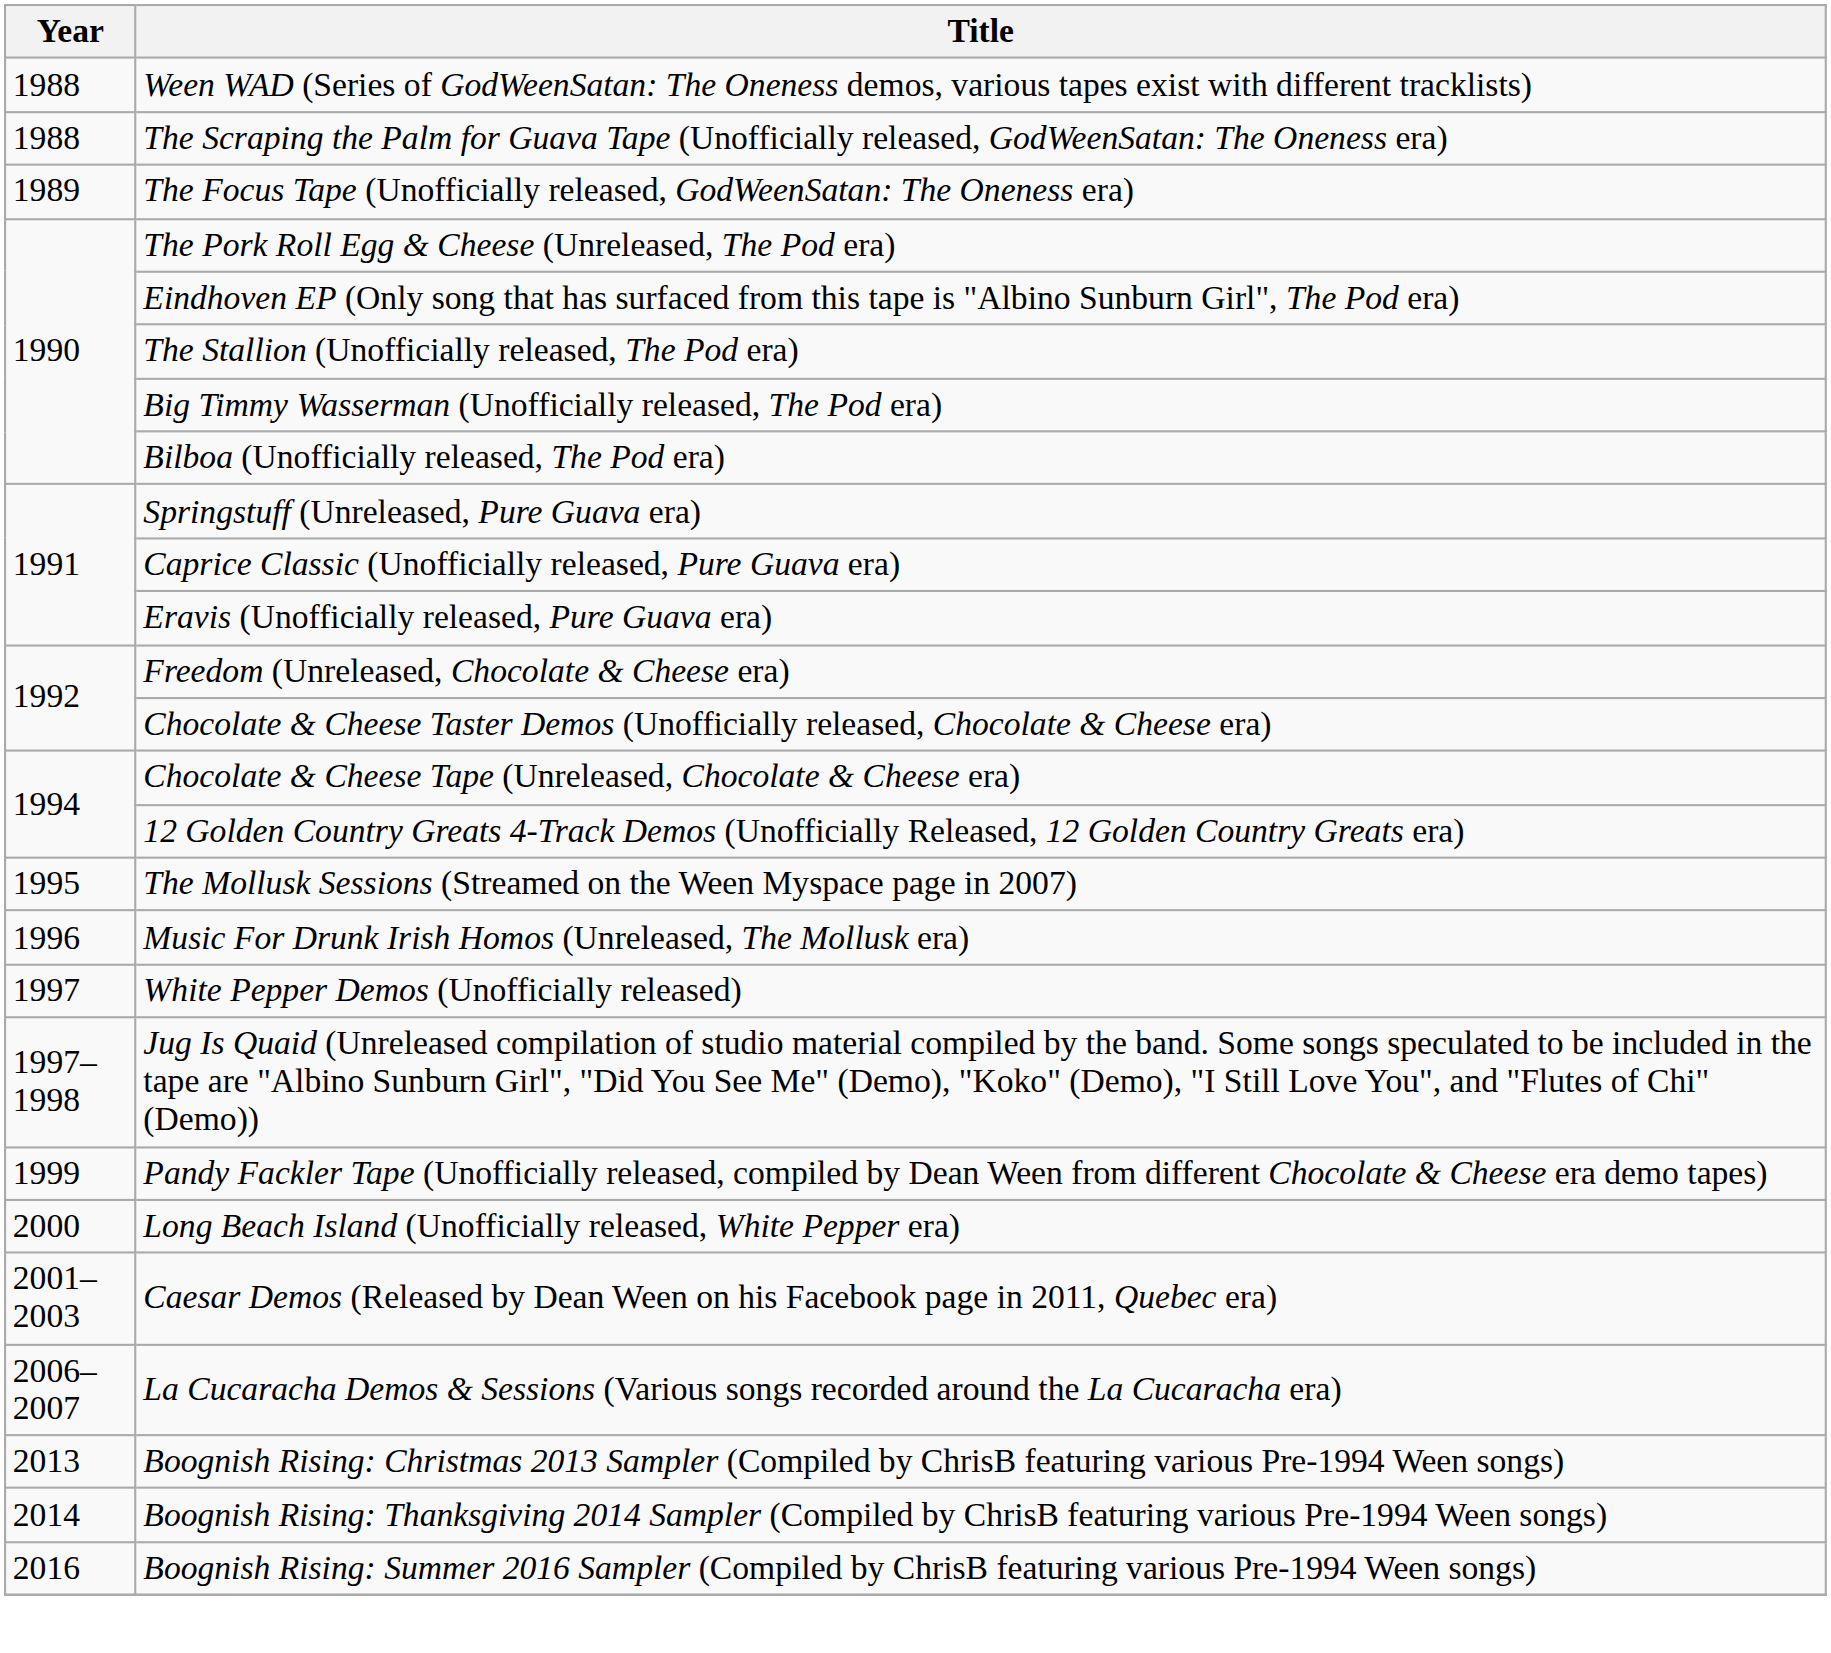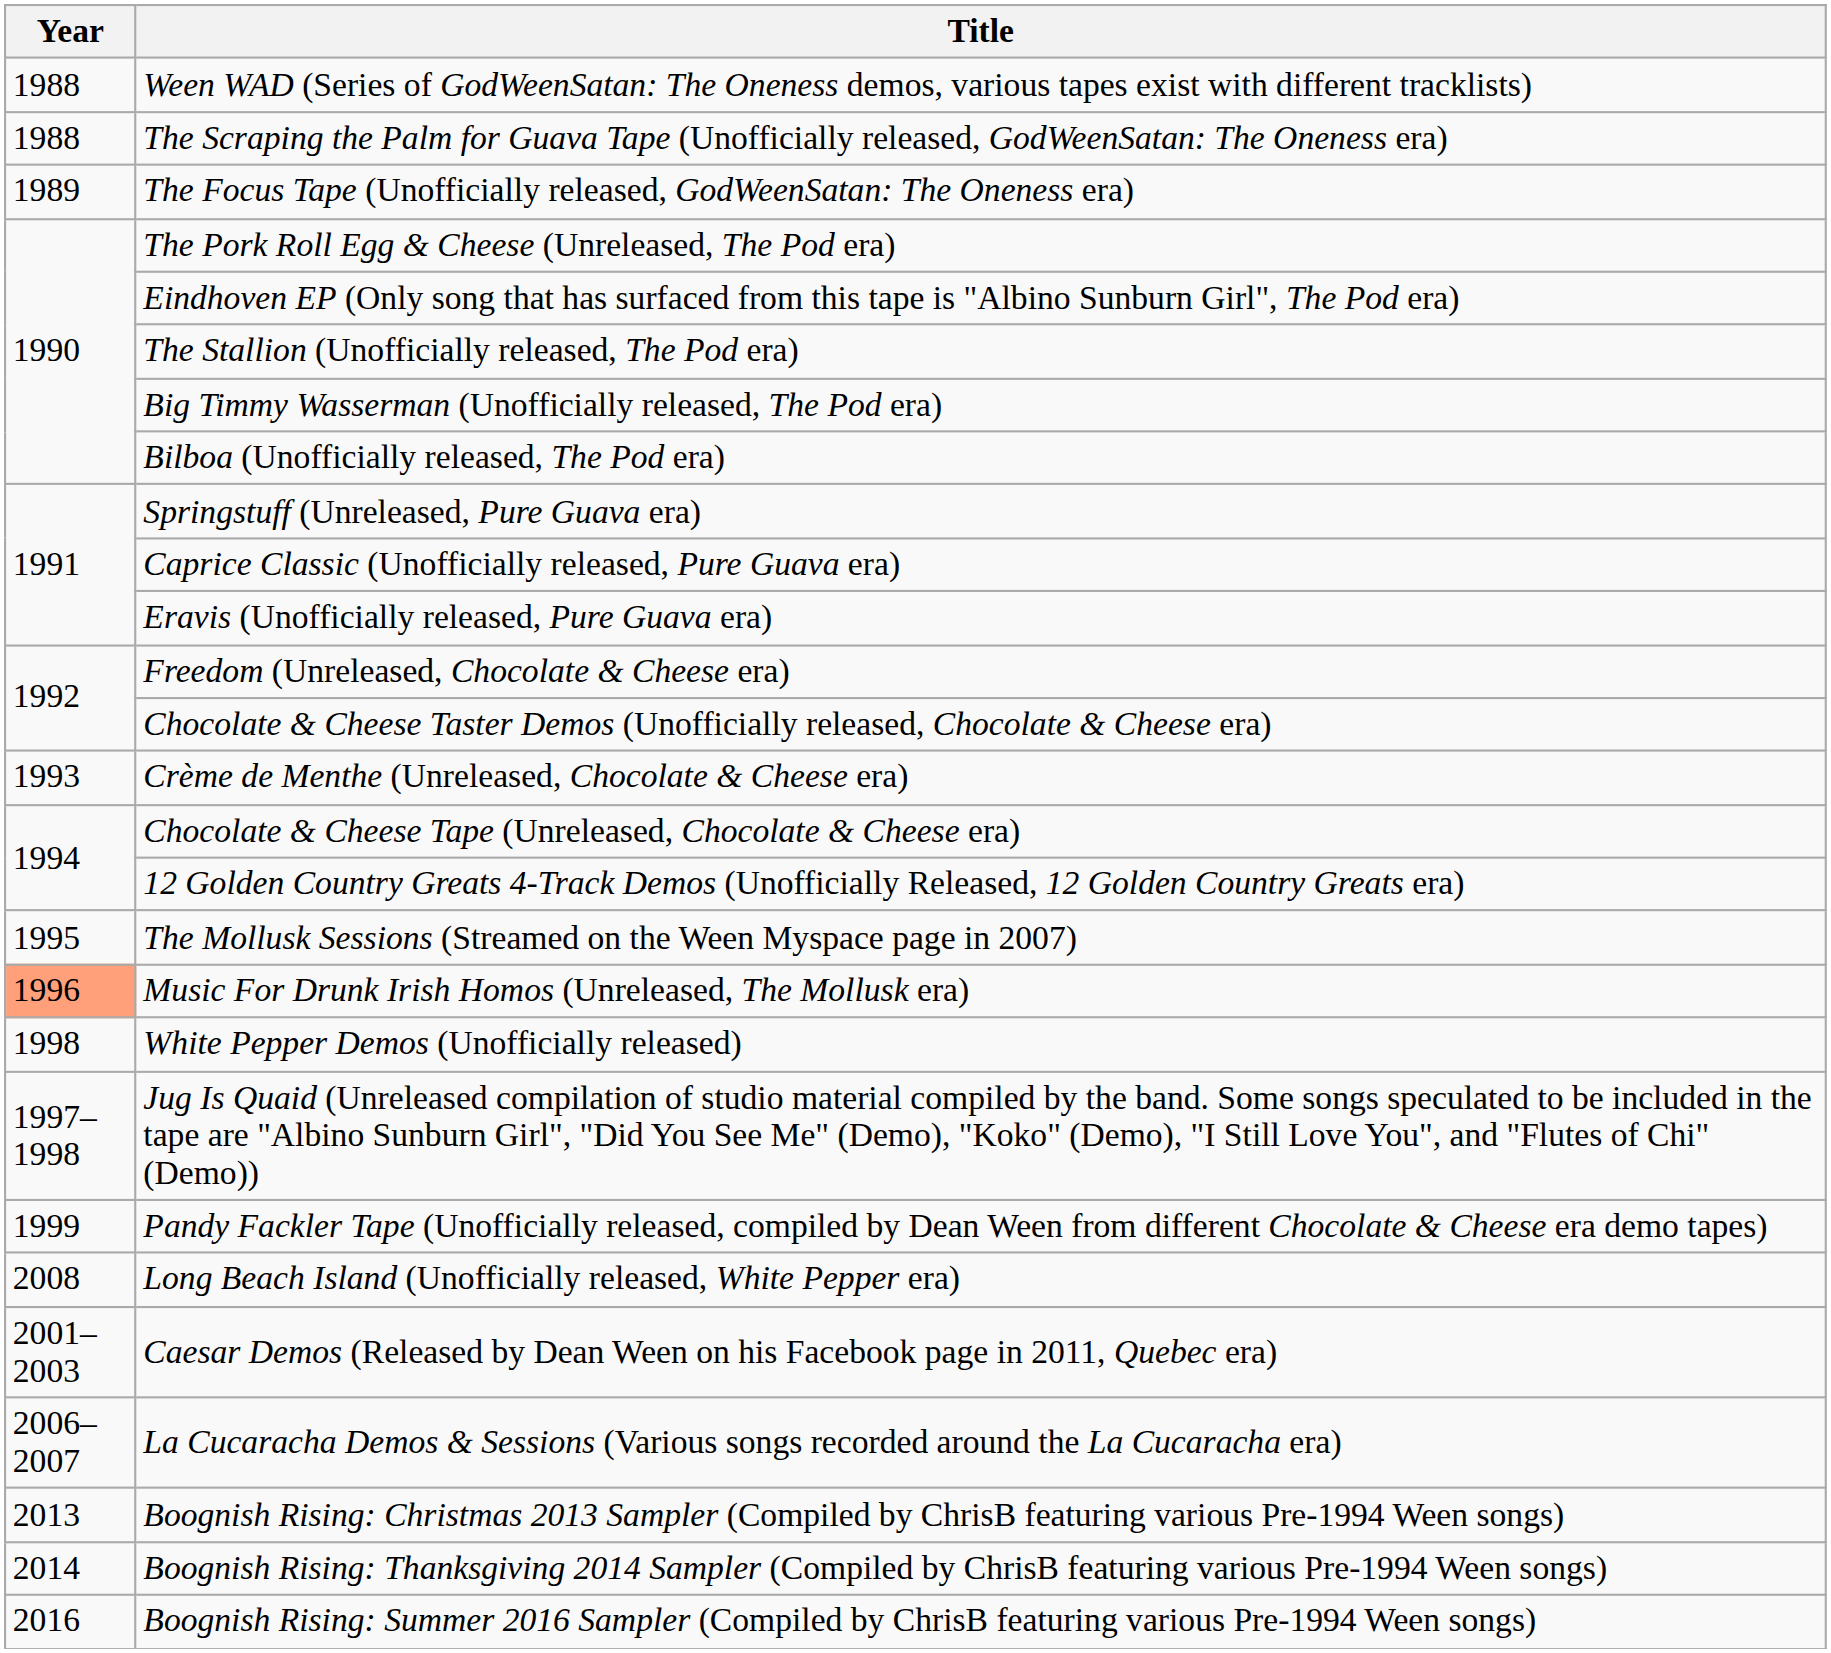 <table class="wikitable">
 <tr>
 <th>Year</th>
 <th>Title</th>
 </tr>
 <tr>
 <td>1988</td>
 <td><em>Ween WAD</em>   (Series of <em>GodWeenSatan: The Oneness</em> demos, various tapes exist with different tracklists)</td>
 </tr>
 <tr>
 <td>1988</td>
 <td><em>The Scraping the Palm for Guava Tape</em>  (Unofficially released, <em>GodWeenSatan: The Oneness</em> era)</td>
 </tr>
 <tr>
 <td>1989</td>
 <td><em>The Focus Tape</em>  (Unofficially released, <em>GodWeenSatan: The Oneness</em> era)</td>
 </tr>
 <tr>
 <td rowspan="5">1990</td>
 <td><em>The Pork Roll Egg & Cheese</em>  (Unreleased, <em>The Pod</em> era)</td>
 </tr>
 <tr>
 <td><em>Eindhoven EP</em>  (Only song that has surfaced from this tape is "Albino Sunburn Girl", <em>The Pod</em> era)</td>
 </tr>
 <tr>
 <td><em>The Stallion</em>  (Unofficially released, <em>The Pod</em> era)</td>
 </tr>
 <tr>
 <td><em>Big Timmy Wasserman</em>  (Unofficially released, <em>The Pod</em> era)</td>
 </tr>
 <tr>
 <td><em>Bilboa</em>  (Unofficially released, <em>The Pod</em> era)</td>
 </tr>
 <tr>
 <td rowspan="3">1991</td>
 <td><em>Springstuff</em>  (Unreleased, <em>Pure Guava</em> era)</td>
 </tr>
 <tr>
 <td><em>Caprice Classic</em>  (Unofficially released, <em>Pure Guava</em> era)</td>
 </tr>
 <tr>
 <td><em>Eravis</em>  (Unofficially released, <em>Pure Guava</em> era)</td>
 </tr>
 <tr>
 <td rowspan="2">1992</td>
 <td><em>Freedom</em>  (Unreleased, <em>Chocolate & Cheese</em> era)</td>
 </tr>
 <tr>
 <td><em>Chocolate & Cheese Taster Demos</em>  (Unofficially released, <em>Chocolate & Cheese</em> era)</td>
 </tr>
 <tr>
+<td>1993</td>
+<td><em>Crème de Menthe</em>  (Unreleased, <em>Chocolate & Cheese</em> era)</td>
+</tr>
+<tr>
 <td rowspan="2">1994</td>
 <td><em>Chocolate & Cheese Tape</em>  (Unreleased, <em>Chocolate & Cheese</em> era)</td>
 </tr>
 <tr>
 <td><em>12 Golden Country Greats 4-Track Demos</em>  (Unofficially Released, <em>12 Golden Country Greats</em> era)</td>
 </tr>
 <tr>
 <td>1995</td>
 <td><em>The Mollusk Sessions</em>  (Streamed on the Ween Myspace page in 2007)</td>
 </tr>
 <tr>
-<td>1996</td>
+<td style="background: lightsalmon;">1996</td>
 <td><em>Music For Drunk Irish Homos</em>  (Unreleased, <em>The Mollusk</em> era)</td>
 </tr>
 <tr>
-<td>1997</td>
+<td>1998</td>
 <td><em>White Pepper Demos</em>  (Unofficially released)</td>
 </tr>
 <tr>
 <td>1997–1998</td>
 <td><em>Jug Is Quaid</em>  (Unreleased compilation of studio material compiled by the band. Some songs speculated to be included in the tape are "Albino Sunburn Girl", "Did You See Me" (Demo), "Koko" (Demo), "I Still Love You", and "Flutes of Chi" (Demo))</td>
 </tr>
 <tr>
 <td>1999</td>
 <td><em>Pandy Fackler Tape</em>  (Unofficially released, compiled by Dean Ween from different <em>Chocolate & Cheese</em> era demo tapes)</td>
 </tr>
 <tr>
-<td>2000</td>
+<td>2008</td>
 <td><em>Long Beach Island</em>  (Unofficially released, <em>White Pepper</em> era)</td>
 </tr>
 <tr>
 <td>2001–2003</td>
 <td><em>Caesar Demos</em>  (Released by Dean Ween on his Facebook page in 2011, <em>Quebec</em> era)</td>
 </tr>
 <tr>
 <td>2006–2007</td>
 <td><em>La Cucaracha Demos & Sessions</em>  (Various songs recorded around the <em>La Cucaracha</em> era)</td>
 </tr>
 <tr>
 <td>2013</td>
 <td><em>Boognish Rising: Christmas 2013 Sampler</em>  (Compiled by ChrisB featuring various Pre-1994 Ween songs)</td>
 </tr>
 <tr>
 <td>2014</td>
 <td><em>Boognish Rising: Thanksgiving 2014 Sampler</em>  (Compiled by ChrisB featuring various Pre-1994 Ween songs)</td>
 </tr>
 <tr>
 <td>2016</td>
 <td><em>Boognish Rising: Summer 2016 Sampler</em>  (Compiled by ChrisB featuring various Pre-1994 Ween songs)</td>
 </tr>
 <tr>
 </tr>
 </table>
